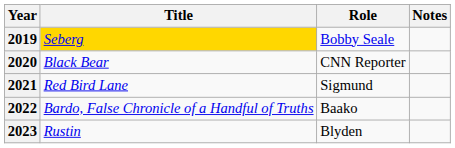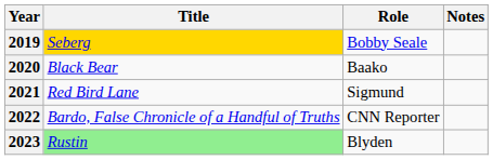 <table class="wikitable plainrowheaders sortable">
 <tr>
 <th scope="col">Year</th>
 <th scope="col">Title</th>
 <th scope="col">Role</th>
 <th scope="col" class="unsortable">Notes</th>
 </tr>
 <tr>
 <th scope="row">2019</th>
 <td style="background: gold;"><em><a href='#'>Seberg</a></em></td>
 <td><a href='#'>Bobby Seale</a></td>
 <td></td>
 </tr>
 <tr>
 <th scope="row">2020</th>
 <td><em><a href='#'>Black Bear</a></em></td>
-<td>CNN Reporter</td>
+<td>Baako</td>
 <td></td>
 </tr>
 <tr>
 <th scope="row">2021</th>
 <td><em><a href='#'>Red Bird Lane</a></em></td>
 <td>Sigmund</td>
 <td></td>
 </tr>
 <tr>
 <th scope="row">2022</th>
 <td><em><a href='#'>Bardo, False Chronicle of a Handful of Truths</a></em></td>
-<td>Baako</td>
+<td>CNN Reporter</td>
 <td></td>
 </tr>
 <tr>
 <th scope="row">2023</th>
-<td><em><a href='#'>Rustin</a></em></td>
+<td style="background: lightgreen;"><em><a href='#'>Rustin</a></em></td>
 <td>Blyden</td>
 <td></td>
 </tr>
 </table>
